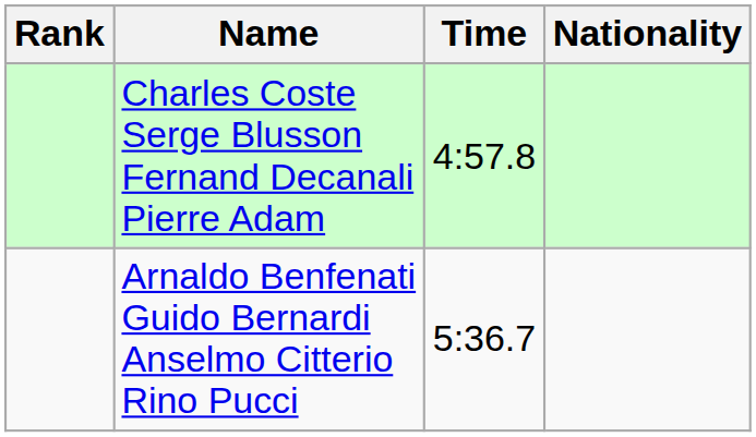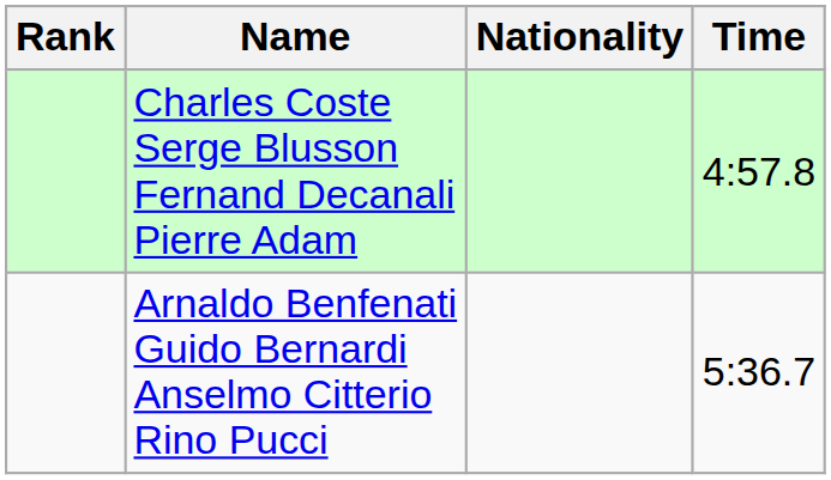 <table class="wikitable sortable" style="text-align:center">
 <tr>
 <th>Rank</th>
 <th>Name</th>
+<th>Nationality</th>
 <th>Time</th>
-<th>Nationality</th>
 </tr>
 <tr bgcolor=ccffcc>
 <td></td>
 <td align=left><a href='#'>Charles Coste</a><br><a href='#'>Serge Blusson</a><br><a href='#'>Fernand Decanali</a><br><a href='#'>Pierre Adam</a></td>
+<td align=left></td>
 <td>4:57.8</td>
-<td align=left></td>
 </tr>
 <tr>
 <td></td>
 <td align=left><a href='#'>Arnaldo Benfenati</a><br><a href='#'>Guido Bernardi</a><br><a href='#'>Anselmo Citterio</a><br><a href='#'>Rino Pucci</a></td>
+<td align=left></td>
 <td>5:36.7</td>
-<td align=left></td>
 </tr>
 </table>
